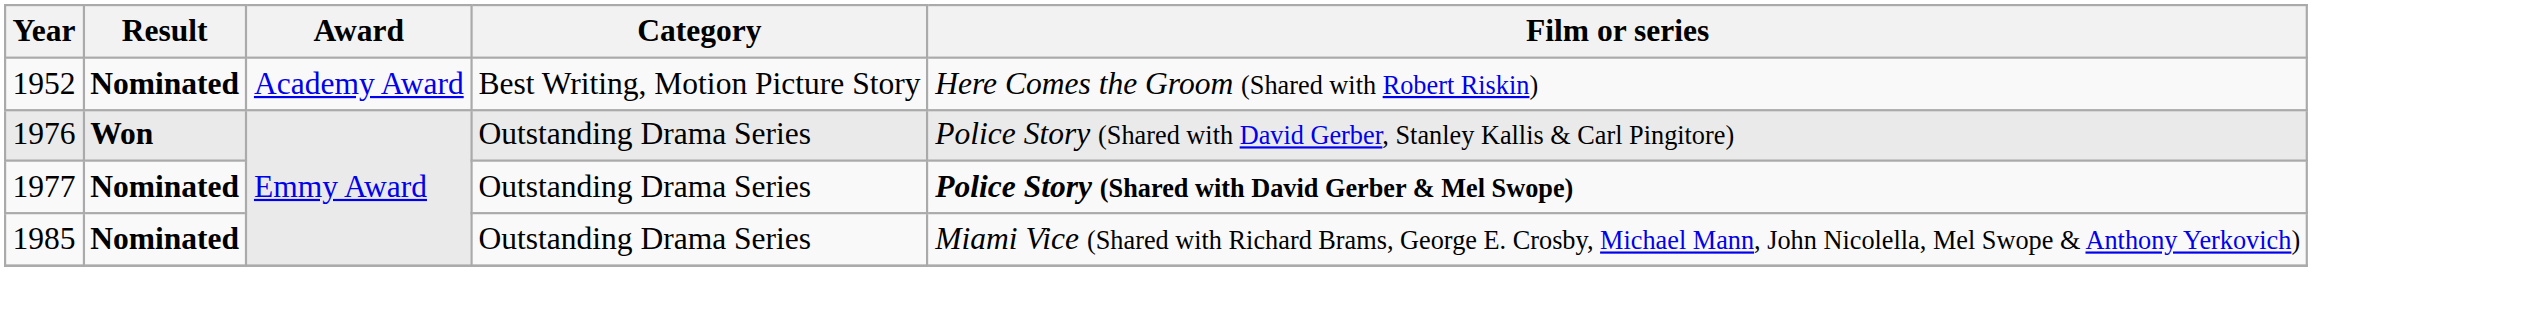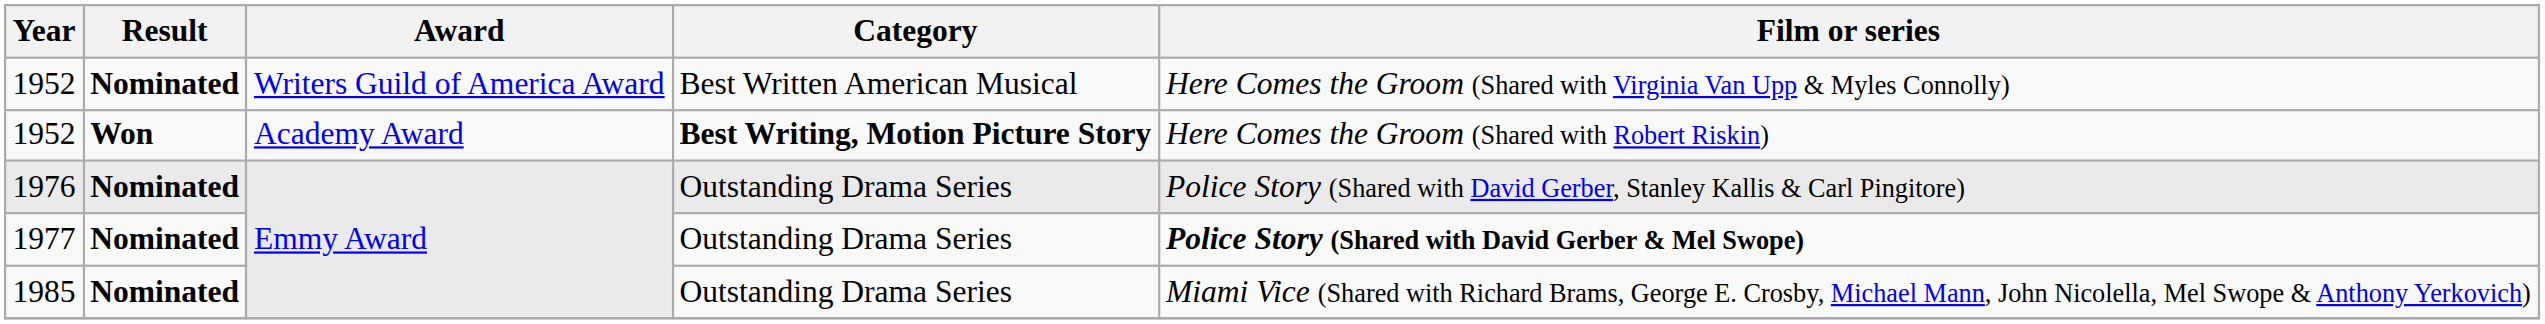 <table class="wikitable" style="font-size: 90%;">
 <tr>
 <th>Year</th>
 <th>Result</th>
 <th>Award</th>
 <th>Category</th>
 <th>Film or series</th>
 </tr>
 <tr>
 <td>1952</td>
 <td><strong>Nominated</strong></td>
+<td><a href='#'>Writers Guild of America Award</a></td>
+<td>Best Written American Musical</td>
+<td><em>Here Comes the Groom</em> <small>(Shared with <a href='#'>Virginia Van Upp</a> & Myles Connolly)</small></td>
+</tr>
+<tr>
+<td>1952</td>
+<td><strong>Won</strong></td>
 <td><a href='#'>Academy Award</a></td>
-<td>Best Writing, Motion Picture Story</td>
+<td><strong>Best Writing, Motion Picture Story</strong></td>
 <td><em>Here Comes the Groom</em> <small>(Shared with <a href='#'>Robert Riskin</a>)</small></td>
 </tr>
 <tr style="background-color: #EAEAEA;">
 <td>1976</td>
-<td><strong>Won</strong></td>
+<td><strong>Nominated</strong></td>
 <td rowspan=3><a href='#'>Emmy Award</a></td>
 <td>Outstanding Drama Series</td>
 <td><em>Police Story</em> <small>(Shared with <a href='#'>David Gerber</a>, Stanley Kallis & Carl Pingitore)</small></td>
 </tr>
 <tr>
 <td>1977</td>
 <td><strong>Nominated</strong></td>
 <td>Outstanding Drama Series</td>
 <td><strong><em>Police Story</em> <small>(Shared with David Gerber & Mel Swope)</small></strong></td>
 </tr>
 <tr>
 <td>1985</td>
 <td><strong>Nominated</strong></td>
 <td>Outstanding Drama Series</td>
 <td><em>Miami Vice</em> <small>(Shared with Richard Brams, George E. Crosby, <a href='#'>Michael Mann</a>, John Nicolella, Mel Swope & <a href='#'>Anthony Yerkovich</a>)</small></td>
 </tr>
 <tr>
 </tr>
 </table>
